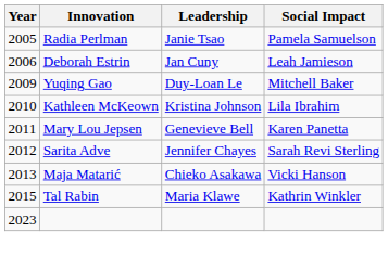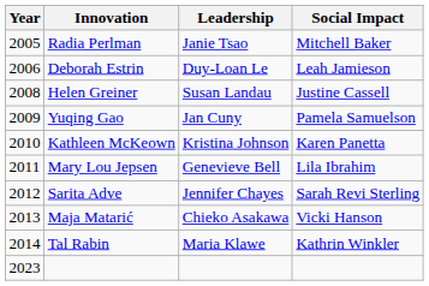 <table class="wikitable">
 <tr>
 <th>Year</th>
 <th>Innovation</th>
 <th>Leadership</th>
 <th>Social Impact</th>
 </tr>
 <tr>
 <td>2005</td>
 <td><a href='#'>Radia Perlman</a></td>
 <td><a href='#'>Janie Tsao</a></td>
-<td><a href='#'>Pamela Samuelson</a></td>
+<td><a href='#'>Mitchell Baker</a></td>
 </tr>
 <tr>
 <td>2006</td>
 <td><a href='#'>Deborah Estrin</a></td>
-<td><a href='#'>Jan Cuny</a></td>
+<td><a href='#'>Duy-Loan Le</a></td>
 <td><a href='#'>Leah Jamieson</a></td>
+</tr>
+<tr>
+<td>2008</td>
+<td><a href='#'>Helen Greiner</a></td>
+<td><a href='#'>Susan Landau</a></td>
+<td><a href='#'>Justine Cassell</a></td>
 </tr>
 <tr>
 <td>2009</td>
 <td><a href='#'>Yuqing Gao</a></td>
-<td><a href='#'>Duy-Loan Le</a></td>
-<td><a href='#'>Mitchell Baker</a></td>
+<td><a href='#'>Jan Cuny</a></td>
+<td><a href='#'>Pamela Samuelson</a></td>
 </tr>
 <tr>
 <td>2010</td>
 <td><a href='#'>Kathleen McKeown</a></td>
 <td><a href='#'>Kristina Johnson</a></td>
-<td><a href='#'>Lila Ibrahim</a></td>
+<td><a href='#'>Karen Panetta</a></td>
 </tr>
 <tr>
 <td>2011</td>
 <td><a href='#'>Mary Lou Jepsen</a></td>
 <td><a href='#'>Genevieve Bell</a></td>
-<td><a href='#'>Karen Panetta</a></td>
+<td><a href='#'>Lila Ibrahim</a></td>
 </tr>
 <tr>
 <td>2012</td>
 <td><a href='#'>Sarita Adve</a></td>
 <td><a href='#'>Jennifer Chayes</a></td>
 <td><a href='#'>Sarah Revi Sterling</a></td>
 </tr>
 <tr>
 <td>2013</td>
 <td><a href='#'>Maja Matarić</a></td>
 <td><a href='#'>Chieko Asakawa</a></td>
 <td><a href='#'>Vicki Hanson</a></td>
 </tr>
 <tr>
-<td>2015</td>
+<td>2014</td>
 <td><a href='#'>Tal Rabin</a></td>
 <td><a href='#'>Maria Klawe</a></td>
 <td><a href='#'>Kathrin Winkler</a></td>
 </tr>
 <tr>
 <td>2023</td>
 <td></td>
 <td></td>
 <td></td>
 </tr>
 </table>
